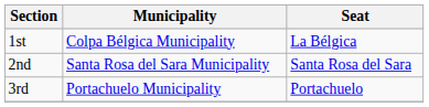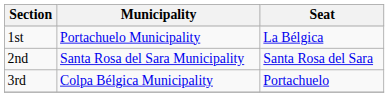 <table class="wikitable" border="1" style="width:35%;" border="1">
 <tr bgcolor=silver>
 <th>Section</th>
 <th>Municipality</th>
 <th>Seat</th>
 </tr>
 <tr>
 <td>1st</td>
-<td><a href='#'>Colpa Bélgica Municipality</a></td>
+<td><a href='#'>Portachuelo Municipality</a></td>
 <td><a href='#'>La Bélgica</a></td>
 </tr>
 <tr>
 <td>2nd</td>
 <td><a href='#'>Santa Rosa del Sara Municipality</a></td>
 <td><a href='#'>Santa Rosa del Sara</a></td>
 </tr>
 <tr>
 <td>3rd</td>
-<td><a href='#'>Portachuelo Municipality</a></td>
+<td><a href='#'>Colpa Bélgica Municipality</a></td>
 <td><a href='#'>Portachuelo</a></td>
 </tr>
 <tr>
 </tr>
 </table>
